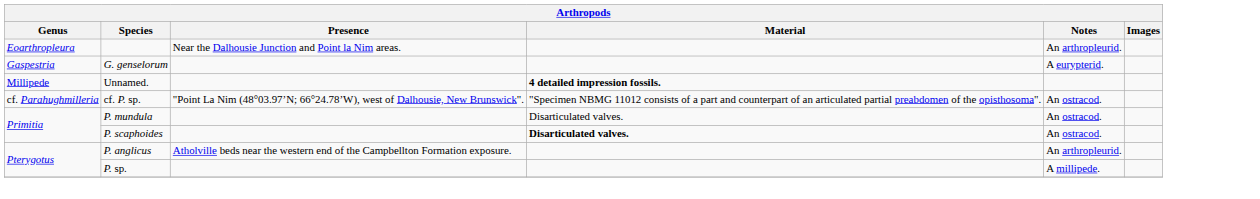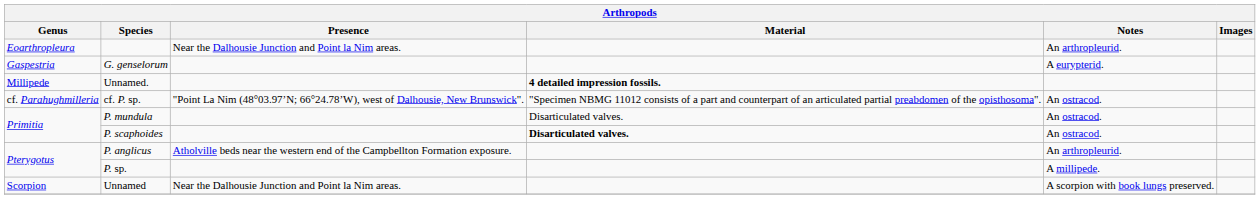 <table class="wikitable" align="center">
 <tr>
 <th colspan="6" align="center"><strong><a href='#'>Arthropods</a></strong></th>
 </tr>
 <tr>
 <th>Genus</th>
 <th>Species</th>
 <th>Presence</th>
 <th><strong>Material</strong></th>
 <th>Notes</th>
 <th>Images</th>
 </tr>
 <tr>
 <td><em><a href='#'>Eoarthropleura</a></em></td>
 <td></td>
 <td>Near the <a href='#'>Dalhousie Junction</a> and <a href='#'>Point la Nim</a> areas.</td>
 <td></td>
 <td>An <a href='#'>arthropleurid</a>.</td>
 <td></td>
 </tr>
 <tr>
 <td><em><a href='#'>Gaspestria</a></em></td>
 <td><em>G. genselorum</em></td>
 <td></td>
 <td></td>
 <td>A <a href='#'>eurypterid</a>.</td>
 <td></td>
 </tr>
 <tr>
 <td><a href='#'>Millipede</a></td>
 <td>Unnamed.</td>
 <td></td>
 <td><strong>4 detailed impression fossils.</strong></td>
 <td></td>
 <td></td>
 </tr>
 <tr>
 <td>cf. <em><a href='#'>Parahughmilleria</a></em></td>
 <td>cf. <em>P.</em> sp.</td>
 <td>"Point La Nim (48°03.97’N; 66°24.78’W), west of <a href='#'>Dalhousie, New Brunswick</a>".</td>
 <td>"Specimen NBMG 11012 consists of a part and counterpart of an articulated partial <a href='#'>preabdomen</a> of the <a href='#'>opisthosoma</a>".</td>
 <td>An <a href='#'>ostracod</a>.</td>
 <td></td>
 </tr>
 <tr>
 <td rowspan=2><em><a href='#'>Primitia</a></em></td>
 <td><em>P. mundula</em></td>
 <td></td>
 <td>Disarticulated valves.</td>
 <td>An <a href='#'>ostracod</a>.</td>
 <td></td>
 </tr>
 <tr>
 <td><em>P. scaphoides</em></td>
 <td></td>
 <td><strong>Disarticulated valves.</strong></td>
 <td>An <a href='#'>ostracod</a>.</td>
 <td></td>
 </tr>
 <tr>
 <td rowspan=2><em><a href='#'>Pterygotus</a></em></td>
 <td><em>P. anglicus</em></td>
 <td><a href='#'>Atholville</a> beds near the western end of the Campbellton Formation exposure.</td>
 <td></td>
 <td>An <a href='#'>arthropleurid</a>.</td>
 <td></td>
 </tr>
 <tr>
 <td><em>P.</em> sp.</td>
 <td></td>
 <td></td>
 <td>A <a href='#'>millipede</a>.</td>
 <td></td>
 </tr>
 <tr>
+<td><a href='#'>Scorpion</a></td>
+<td>Unnamed</td>
+<td>Near the Dalhousie Junction and Point la Nim areas.</td>
+<td></td>
+<td>A scorpion with <a href='#'>book lungs</a> preserved.</td>
+<td></td>
+</tr>
+<tr>
 </tr>
 </table>
